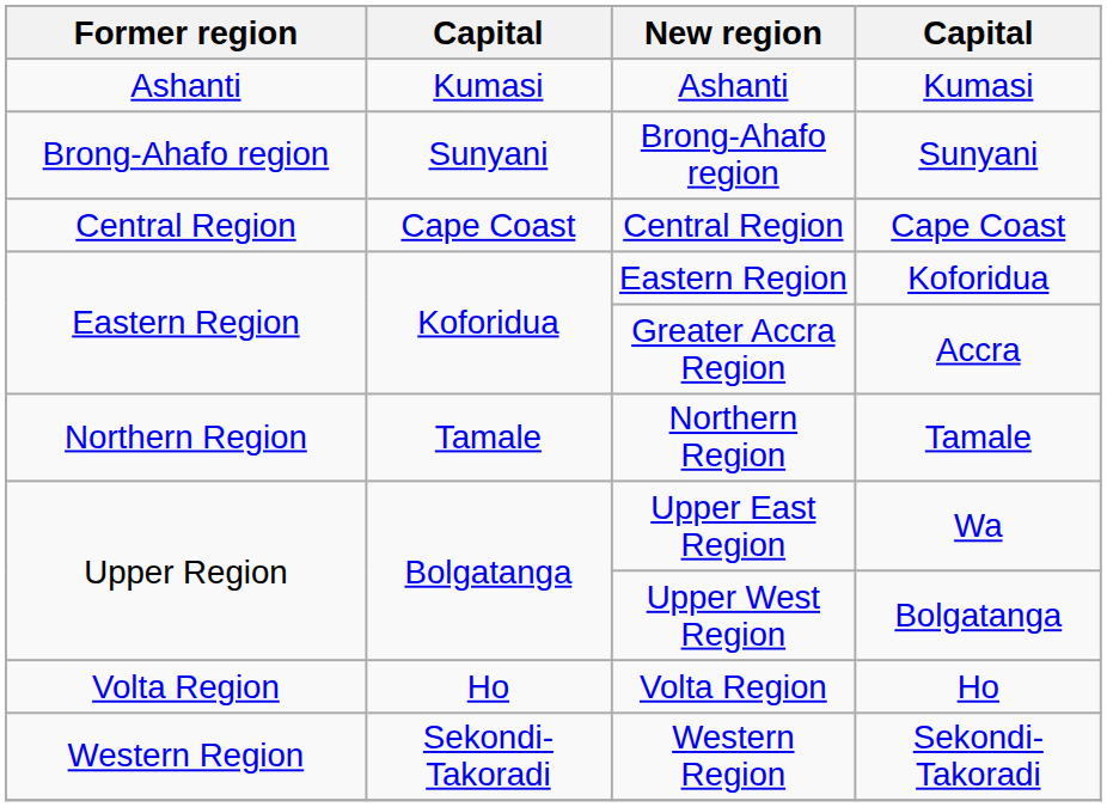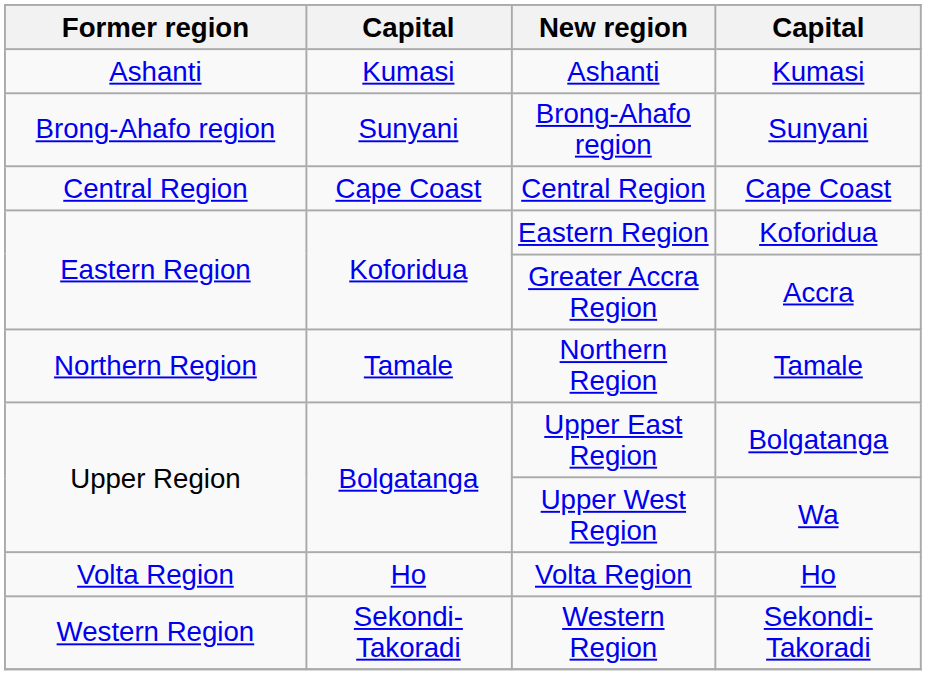 <table class="wikitable" style="font-size:90%; text-align:center;">
 <tr>
 <th width=150>Former region</th>
 <th width=100>Capital</th>
 <th width=100>New region</th>
 <th width=100>Capital</th>
 </tr>
 <tr>
 <td><a href='#'>Ashanti</a></td>
 <td><a href='#'>Kumasi</a></td>
 <td><a href='#'>Ashanti</a></td>
 <td><a href='#'>Kumasi</a></td>
 </tr>
 <tr>
 <td><a href='#'>Brong-Ahafo region</a></td>
 <td><a href='#'>Sunyani</a></td>
 <td><a href='#'>Brong-Ahafo region</a></td>
 <td><a href='#'>Sunyani</a></td>
 </tr>
 <tr>
 <td><a href='#'>Central Region</a></td>
 <td><a href='#'>Cape Coast</a></td>
 <td><a href='#'>Central Region</a></td>
 <td><a href='#'>Cape Coast</a></td>
 </tr>
 <tr>
 <td rowspan=2><a href='#'>Eastern Region</a></td>
 <td rowspan=2><a href='#'>Koforidua</a></td>
 <td><a href='#'>Eastern Region</a></td>
 <td><a href='#'>Koforidua</a></td>
 </tr>
 <tr>
 <td><a href='#'>Greater Accra Region</a></td>
 <td><a href='#'>Accra</a></td>
 </tr>
 <tr>
 <td><a href='#'>Northern Region</a></td>
 <td><a href='#'>Tamale</a></td>
 <td><a href='#'>Northern Region</a></td>
 <td><a href='#'>Tamale</a></td>
 </tr>
 <tr>
 <td rowspan=2>Upper Region</td>
 <td rowspan=2><a href='#'>Bolgatanga</a></td>
 <td><a href='#'>Upper East Region</a></td>
-<td><a href='#'>Wa</a></td>
+<td><a href='#'>Bolgatanga</a></td>
 </tr>
 <tr>
 <td><a href='#'>Upper West Region</a></td>
-<td><a href='#'>Bolgatanga</a></td>
+<td><a href='#'>Wa</a></td>
 </tr>
 <tr>
 <td><a href='#'>Volta Region</a></td>
 <td><a href='#'>Ho</a></td>
 <td><a href='#'>Volta Region</a></td>
 <td><a href='#'>Ho</a></td>
 </tr>
 <tr>
 <td><a href='#'>Western Region</a></td>
 <td><a href='#'>Sekondi-Takoradi</a></td>
 <td><a href='#'>Western Region</a></td>
 <td><a href='#'>Sekondi-Takoradi</a></td>
 </tr>
 <tr>
 </tr>
 </table>
